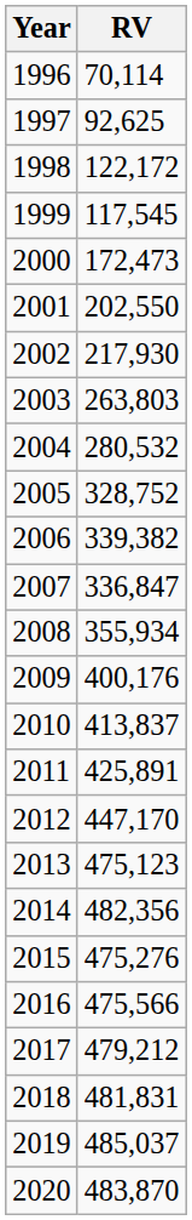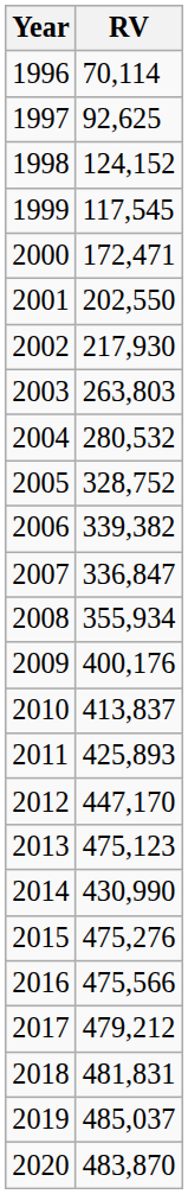 <table class="wikitable">
 <tr>
 <th>Year</th>
 <th>RV</th>
 </tr>
 <tr>
 <td>1996</td>
 <td>70,114</td>
 </tr>
 <tr>
 <td>1997</td>
 <td>92,625</td>
 </tr>
 <tr>
 <td>1998</td>
-<td>122,172</td>
+<td>124,152</td>
 </tr>
 <tr>
 <td>1999</td>
 <td>117,545</td>
 </tr>
 <tr>
 <td>2000</td>
-<td>172,473</td>
+<td>172,471</td>
 </tr>
 <tr>
 <td>2001</td>
 <td>202,550</td>
 </tr>
 <tr>
 <td>2002</td>
 <td>217,930</td>
 </tr>
 <tr>
 <td>2003</td>
 <td>263,803</td>
 </tr>
 <tr>
 <td>2004</td>
 <td>280,532</td>
 </tr>
 <tr>
 <td>2005</td>
 <td>328,752</td>
 </tr>
 <tr>
 <td>2006</td>
 <td>339,382</td>
 </tr>
 <tr>
 <td>2007</td>
 <td>336,847</td>
 </tr>
 <tr>
 <td>2008</td>
 <td>355,934</td>
 </tr>
 <tr>
 <td>2009</td>
 <td>400,176</td>
 </tr>
 <tr>
 <td>2010</td>
 <td>413,837</td>
 </tr>
 <tr>
 <td>2011</td>
-<td>425,891</td>
+<td>425,893</td>
 </tr>
 <tr>
 <td>2012</td>
 <td>447,170</td>
 </tr>
 <tr>
 <td>2013</td>
 <td>475,123</td>
 </tr>
 <tr>
 <td>2014</td>
-<td>482,356</td>
+<td>430,990</td>
 </tr>
 <tr>
 <td>2015</td>
 <td>475,276</td>
 </tr>
 <tr>
 <td>2016</td>
 <td>475,566</td>
 </tr>
 <tr>
 <td>2017</td>
 <td>479,212</td>
 </tr>
 <tr>
 <td>2018</td>
 <td>481,831</td>
 </tr>
 <tr>
 <td>2019</td>
 <td>485,037</td>
 </tr>
 <tr>
 <td>2020</td>
 <td>483,870</td>
 </tr>
 </table>
